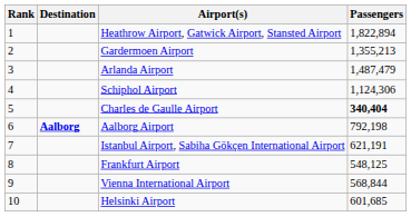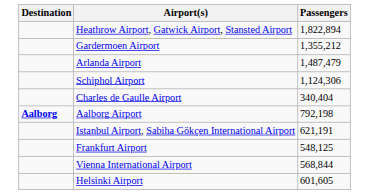 <table class="wikitable sortable" style="font-size: 90%; margin:auto;">
 <tr>
-<th>Rank<br></th>
 <th>Destination<br></th>
 <th>Airport(s)<br></th>
 <th>Passengers<br></th>
 </tr>
 <tr>
-<td>1</td>
 <td></td>
 <td><a href='#'>Heathrow Airport</a>, <a href='#'>Gatwick Airport</a>, <a href='#'>Stansted Airport</a></td>
 <td>1,822,894</td>
 </tr>
 <tr>
-<td>2</td>
 <td></td>
 <td><a href='#'>Gardermoen Airport</a></td>
-<td>1,355,213</td>
+<td>1,355,212</td>
 </tr>
 <tr>
-<td>3</td>
 <td></td>
 <td><a href='#'>Arlanda Airport</a></td>
 <td>1,487,479</td>
 </tr>
 <tr>
-<td>4</td>
 <td></td>
 <td><a href='#'>Schiphol Airport</a></td>
 <td>1,124,306</td>
 </tr>
 <tr>
-<td>5</td>
 <td></td>
 <td><a href='#'>Charles de Gaulle Airport</a></td>
-<td><strong>340,404</strong></td>
+<td>340,404</td>
 </tr>
 <tr>
-<td>6</td>
 <td><strong><a href='#'>Aalborg</a></strong></td>
 <td><a href='#'>Aalborg Airport</a></td>
 <td>792,198</td>
 </tr>
 <tr>
-<td>7</td>
 <td></td>
 <td><a href='#'>Istanbul Airport</a>, <a href='#'>Sabiha Gökçen International Airport</a></td>
 <td>621,191</td>
 </tr>
 <tr>
-<td>8</td>
 <td></td>
 <td><a href='#'>Frankfurt Airport</a></td>
 <td>548,125</td>
 </tr>
 <tr>
-<td>9</td>
 <td></td>
 <td><a href='#'>Vienna International Airport</a></td>
 <td>568,844</td>
 </tr>
 <tr>
-<td>10</td>
 <td></td>
 <td><a href='#'>Helsinki Airport</a></td>
-<td>601,685</td>
+<td>601,605</td>
 </tr>
 </table>
